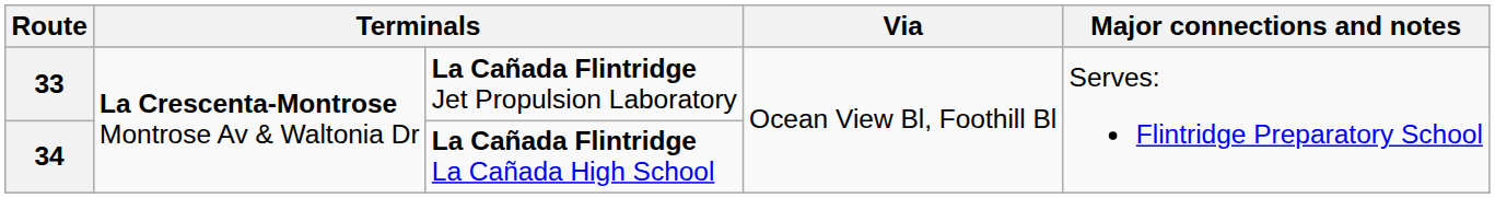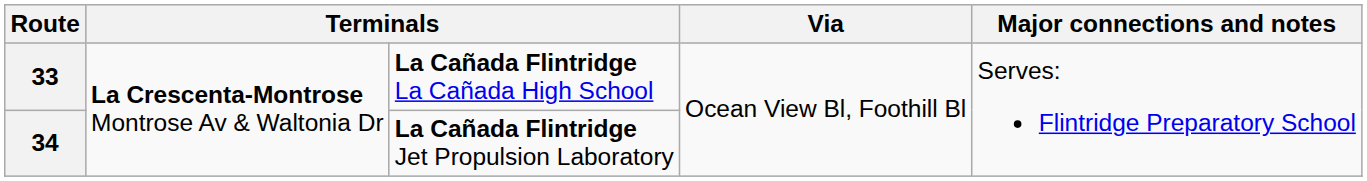 <table class="wikitable">
 <tr>
 <th>Route</th>
 <th colspan="2">Terminals</th>
 <th>Via</th>
 <th>Major connections and notes</th>
 </tr>
 <tr>
 <th>33</th>
 <td rowspan="2"><strong>La Crescenta-Montrose</strong> <br>Montrose Av & Waltonia Dr</td>
-<td><strong>La Cañada Flintridge</strong> <br>Jet Propulsion Laboratory</td>
+<td><strong>La Cañada Flintridge</strong> <br><a href='#'>La Cañada High School</a></td>
 <td rowspan="2">Ocean View Bl, Foothill Bl</td>
 <td rowspan="2">Serves:<br><ul><li><a href='#'>Flintridge Preparatory School</a></li></ul></td>
 </tr>
 <tr>
 <th>34</th>
-<td><strong>La Cañada Flintridge</strong> <br><a href='#'>La Cañada High School</a></td>
+<td><strong>La Cañada Flintridge</strong> <br>Jet Propulsion Laboratory</td>
 </tr>
 </table>
